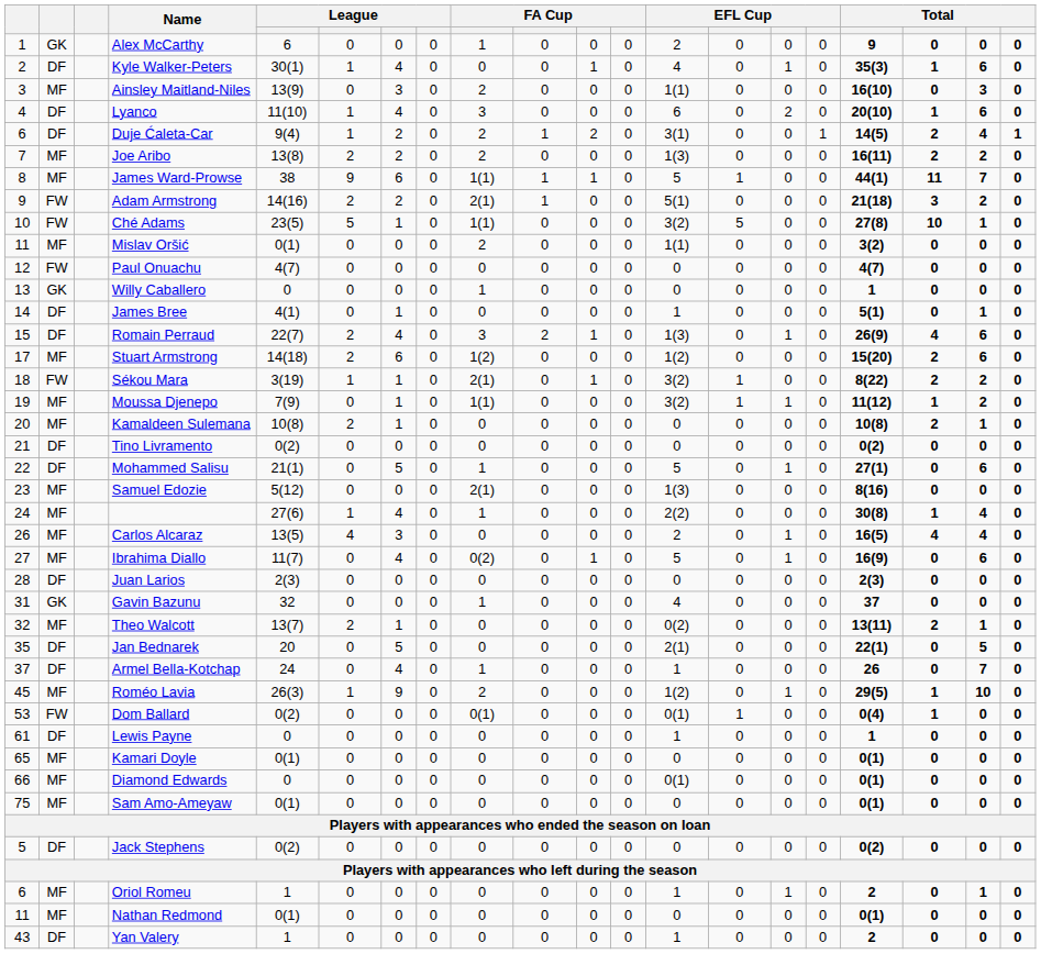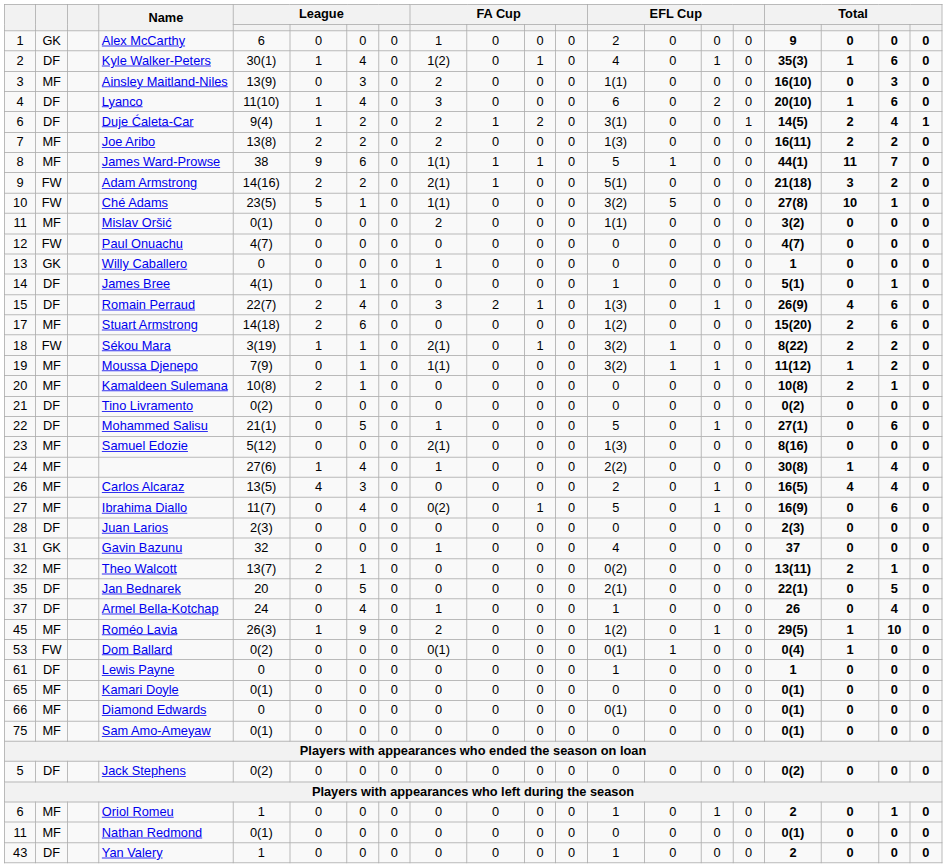 <table class="wikitable" style="text-align:center;">
 <tr>
 <th scope="col" rowspan="2" style="width:2em;"></th>
 <th scope="col" rowspan="2" style="width:2em;"></th>
 <th scope="col" rowspan="2" style="width:2em;"></th>
 <th scope="col" rowspan="2" style="width:10em;">Name</th>
 <th scope="col" colspan="4">League</th>
 <th scope="col" colspan="4">FA Cup</th>
 <th scope="col" colspan="4">EFL Cup</th>
 <th scope="col" colspan="4">Total</th>
 </tr>
 <tr>
 <th scope="col" style="width:4em;"></th>
 <th scope="col" style="width:4em;"></th>
 <th scope="col" style="width:2em;"></th>
 <th scope="col" style="width:2em;"></th>
 <th scope="col" style="width:4em;"></th>
 <th scope="col" style="width:4em;"></th>
 <th scope="col" style="width:2em;"></th>
 <th scope="col" style="width:2em;"></th>
 <th scope="col" style="width:4em;"></th>
 <th scope="col" style="width:4em;"></th>
 <th scope="col" style="width:2em;"></th>
 <th scope="col" style="width:2em;"></th>
 <th scope="col" style="width:4em;"></th>
 <th scope="col" style="width:4em;"></th>
 <th scope="col" style="width:2em;"></th>
 <th scope="col" style="width:2em;"></th>
 </tr>
 <tr>
 <td>1</td>
 <td>GK</td>
 <td></td>
 <td align="left"><a href='#'>Alex McCarthy</a></td>
 <td>6</td>
 <td>0</td>
 <td>0</td>
 <td>0</td>
 <td>1</td>
 <td>0</td>
 <td>0</td>
 <td>0</td>
 <td>2</td>
 <td>0</td>
 <td>0</td>
 <td>0</td>
 <td><strong>9</strong></td>
 <td><strong>0</strong></td>
 <td><strong>0</strong></td>
 <td><strong>0</strong></td>
 </tr>
 <tr>
 <td>2</td>
 <td>DF</td>
 <td></td>
 <td align="left"><a href='#'>Kyle Walker-Peters</a></td>
 <td>30(1)</td>
 <td>1</td>
 <td>4</td>
 <td>0</td>
-<td>0</td>
+<td>1(2)</td>
 <td>0</td>
 <td>1</td>
 <td>0</td>
 <td>4</td>
 <td>0</td>
 <td>1</td>
 <td>0</td>
 <td><strong>35(3)</strong></td>
 <td><strong>1</strong></td>
 <td><strong>6</strong></td>
 <td><strong>0</strong></td>
 </tr>
 <tr>
 <td>3</td>
 <td>MF</td>
 <td></td>
 <td align="left"><a href='#'>Ainsley Maitland-Niles</a></td>
 <td>13(9)</td>
 <td>0</td>
 <td>3</td>
 <td>0</td>
 <td>2</td>
 <td>0</td>
 <td>0</td>
 <td>0</td>
 <td>1(1)</td>
 <td>0</td>
 <td>0</td>
 <td>0</td>
 <td><strong>16(10)</strong></td>
 <td><strong>0</strong></td>
 <td><strong>3</strong></td>
 <td><strong>0</strong></td>
 </tr>
 <tr>
 <td>4</td>
 <td>DF</td>
 <td></td>
 <td align="left"><a href='#'>Lyanco</a></td>
 <td>11(10)</td>
 <td>1</td>
 <td>4</td>
 <td>0</td>
 <td>3</td>
 <td>0</td>
 <td>0</td>
 <td>0</td>
 <td>6</td>
 <td>0</td>
 <td>2</td>
 <td>0</td>
 <td><strong>20(10)</strong></td>
 <td><strong>1</strong></td>
 <td><strong>6</strong></td>
 <td><strong>0</strong></td>
 </tr>
 <tr>
 <td>6</td>
 <td>DF</td>
 <td></td>
 <td align="left"><a href='#'>Duje Ćaleta-Car</a></td>
 <td>9(4)</td>
 <td>1</td>
 <td>2</td>
 <td>0</td>
 <td>2</td>
 <td>1</td>
 <td>2</td>
 <td>0</td>
 <td>3(1)</td>
 <td>0</td>
 <td>0</td>
 <td>1</td>
 <td><strong>14(5)</strong></td>
 <td><strong>2</strong></td>
 <td><strong>4</strong></td>
 <td><strong>1</strong></td>
 </tr>
 <tr>
 <td>7</td>
 <td>MF</td>
 <td></td>
 <td align="left"><a href='#'>Joe Aribo</a></td>
 <td>13(8)</td>
 <td>2</td>
 <td>2</td>
 <td>0</td>
 <td>2</td>
 <td>0</td>
 <td>0</td>
 <td>0</td>
 <td>1(3)</td>
 <td>0</td>
 <td>0</td>
 <td>0</td>
 <td><strong>16(11)</strong></td>
 <td><strong>2</strong></td>
 <td><strong>2</strong></td>
 <td><strong>0</strong></td>
 </tr>
 <tr>
 <td>8</td>
 <td>MF</td>
 <td></td>
 <td align="left"><a href='#'>James Ward-Prowse</a></td>
 <td>38</td>
 <td>9</td>
 <td>6</td>
 <td>0</td>
 <td>1(1)</td>
 <td>1</td>
 <td>1</td>
 <td>0</td>
 <td>5</td>
 <td>1</td>
 <td>0</td>
 <td>0</td>
 <td><strong>44(1)</strong></td>
 <td><strong>11</strong></td>
 <td><strong>7</strong></td>
 <td><strong>0</strong></td>
 </tr>
 <tr>
 <td>9</td>
 <td>FW</td>
 <td></td>
 <td align="left"><a href='#'>Adam Armstrong</a></td>
 <td>14(16)</td>
 <td>2</td>
 <td>2</td>
 <td>0</td>
 <td>2(1)</td>
 <td>1</td>
 <td>0</td>
 <td>0</td>
 <td>5(1)</td>
 <td>0</td>
 <td>0</td>
 <td>0</td>
 <td><strong>21(18)</strong></td>
 <td><strong>3</strong></td>
 <td><strong>2</strong></td>
 <td><strong>0</strong></td>
 </tr>
 <tr>
 <td>10</td>
 <td>FW</td>
 <td></td>
 <td align="left"><a href='#'>Ché Adams</a></td>
 <td>23(5)</td>
 <td>5</td>
 <td>1</td>
 <td>0</td>
 <td>1(1)</td>
 <td>0</td>
 <td>0</td>
 <td>0</td>
 <td>3(2)</td>
 <td>5</td>
 <td>0</td>
 <td>0</td>
 <td><strong>27(8)</strong></td>
 <td><strong>10</strong></td>
 <td><strong>1</strong></td>
 <td><strong>0</strong></td>
 </tr>
 <tr>
 <td>11</td>
 <td>MF</td>
 <td></td>
 <td align="left"><a href='#'>Mislav Oršić</a></td>
 <td>0(1)</td>
 <td>0</td>
 <td>0</td>
 <td>0</td>
 <td>2</td>
 <td>0</td>
 <td>0</td>
 <td>0</td>
 <td>1(1)</td>
 <td>0</td>
 <td>0</td>
 <td>0</td>
 <td><strong>3(2)</strong></td>
 <td><strong>0</strong></td>
 <td><strong>0</strong></td>
 <td><strong>0</strong></td>
 </tr>
 <tr>
 <td>12</td>
 <td>FW</td>
 <td></td>
 <td align="left"><a href='#'>Paul Onuachu</a></td>
 <td>4(7)</td>
 <td>0</td>
 <td>0</td>
 <td>0</td>
 <td>0</td>
 <td>0</td>
 <td>0</td>
 <td>0</td>
 <td>0</td>
 <td>0</td>
 <td>0</td>
 <td>0</td>
 <td><strong>4(7)</strong></td>
 <td><strong>0</strong></td>
 <td><strong>0</strong></td>
 <td><strong>0</strong></td>
 </tr>
 <tr>
 <td>13</td>
 <td>GK</td>
 <td></td>
 <td align="left"><a href='#'>Willy Caballero</a></td>
 <td>0</td>
 <td>0</td>
 <td>0</td>
 <td>0</td>
 <td>1</td>
 <td>0</td>
 <td>0</td>
 <td>0</td>
 <td>0</td>
 <td>0</td>
 <td>0</td>
 <td>0</td>
 <td><strong>1</strong></td>
 <td><strong>0</strong></td>
 <td><strong>0</strong></td>
 <td><strong>0</strong></td>
 </tr>
 <tr>
 <td>14</td>
 <td>DF</td>
 <td></td>
 <td align="left"><a href='#'>James Bree</a></td>
 <td>4(1)</td>
 <td>0</td>
 <td>1</td>
 <td>0</td>
 <td>0</td>
 <td>0</td>
 <td>0</td>
 <td>0</td>
 <td>1</td>
 <td>0</td>
 <td>0</td>
 <td>0</td>
 <td><strong>5(1)</strong></td>
 <td><strong>0</strong></td>
 <td><strong>1</strong></td>
 <td><strong>0</strong></td>
 </tr>
 <tr>
 <td>15</td>
 <td>DF</td>
 <td></td>
 <td align="left"><a href='#'>Romain Perraud</a></td>
 <td>22(7)</td>
 <td>2</td>
 <td>4</td>
 <td>0</td>
 <td>3</td>
 <td>2</td>
 <td>1</td>
 <td>0</td>
 <td>1(3)</td>
 <td>0</td>
 <td>1</td>
 <td>0</td>
 <td><strong>26(9)</strong></td>
 <td><strong>4</strong></td>
 <td><strong>6</strong></td>
 <td><strong>0</strong></td>
 </tr>
 <tr>
 <td>17</td>
 <td>MF</td>
 <td></td>
 <td align="left"><a href='#'>Stuart Armstrong</a></td>
 <td>14(18)</td>
 <td>2</td>
 <td>6</td>
 <td>0</td>
-<td>1(2)</td>
+<td>0</td>
 <td>0</td>
 <td>0</td>
 <td>0</td>
 <td>1(2)</td>
 <td>0</td>
 <td>0</td>
 <td>0</td>
 <td><strong>15(20)</strong></td>
 <td><strong>2</strong></td>
 <td><strong>6</strong></td>
 <td><strong>0</strong></td>
 </tr>
 <tr>
 <td>18</td>
 <td>FW</td>
 <td></td>
 <td align="left"><a href='#'>Sékou Mara</a></td>
 <td>3(19)</td>
 <td>1</td>
 <td>1</td>
 <td>0</td>
 <td>2(1)</td>
 <td>0</td>
 <td>1</td>
 <td>0</td>
 <td>3(2)</td>
 <td>1</td>
 <td>0</td>
 <td>0</td>
 <td><strong>8(22)</strong></td>
 <td><strong>2</strong></td>
 <td><strong>2</strong></td>
 <td><strong>0</strong></td>
 </tr>
 <tr>
 <td>19</td>
 <td>MF</td>
 <td></td>
 <td align="left"><a href='#'>Moussa Djenepo</a></td>
 <td>7(9)</td>
 <td>0</td>
 <td>1</td>
 <td>0</td>
 <td>1(1)</td>
 <td>0</td>
 <td>0</td>
 <td>0</td>
 <td>3(2)</td>
 <td>1</td>
 <td>1</td>
 <td>0</td>
 <td><strong>11(12)</strong></td>
 <td><strong>1</strong></td>
 <td><strong>2</strong></td>
 <td><strong>0</strong></td>
 </tr>
 <tr>
 <td>20</td>
 <td>MF</td>
 <td></td>
 <td align="left"><a href='#'>Kamaldeen Sulemana</a></td>
 <td>10(8)</td>
 <td>2</td>
 <td>1</td>
 <td>0</td>
 <td>0</td>
 <td>0</td>
 <td>0</td>
 <td>0</td>
 <td>0</td>
 <td>0</td>
 <td>0</td>
 <td>0</td>
 <td><strong>10(8)</strong></td>
 <td><strong>2</strong></td>
 <td><strong>1</strong></td>
 <td><strong>0</strong></td>
 </tr>
 <tr>
 <td>21</td>
 <td>DF</td>
 <td></td>
 <td align="left"><a href='#'>Tino Livramento</a></td>
 <td>0(2)</td>
 <td>0</td>
 <td>0</td>
 <td>0</td>
 <td>0</td>
 <td>0</td>
 <td>0</td>
 <td>0</td>
 <td>0</td>
 <td>0</td>
 <td>0</td>
 <td>0</td>
 <td><strong>0(2)</strong></td>
 <td><strong>0</strong></td>
 <td><strong>0</strong></td>
 <td><strong>0</strong></td>
 </tr>
 <tr>
 <td>22</td>
 <td>DF</td>
 <td></td>
 <td align="left"><a href='#'>Mohammed Salisu</a></td>
 <td>21(1)</td>
 <td>0</td>
 <td>5</td>
 <td>0</td>
 <td>1</td>
 <td>0</td>
 <td>0</td>
 <td>0</td>
 <td>5</td>
 <td>0</td>
 <td>1</td>
 <td>0</td>
 <td><strong>27(1)</strong></td>
 <td><strong>0</strong></td>
 <td><strong>6</strong></td>
 <td><strong>0</strong></td>
 </tr>
 <tr>
 <td>23</td>
 <td>MF</td>
 <td></td>
 <td align="left"><a href='#'>Samuel Edozie</a></td>
 <td>5(12)</td>
 <td>0</td>
 <td>0</td>
 <td>0</td>
 <td>2(1)</td>
 <td>0</td>
 <td>0</td>
 <td>0</td>
 <td>1(3)</td>
 <td>0</td>
 <td>0</td>
 <td>0</td>
 <td><strong>8(16)</strong></td>
 <td><strong>0</strong></td>
 <td><strong>0</strong></td>
 <td><strong>0</strong></td>
 </tr>
 <tr>
 <td>24</td>
 <td>MF</td>
 <td></td>
 <td align="left"></td>
 <td>27(6)</td>
 <td>1</td>
 <td>4</td>
 <td>0</td>
 <td>1</td>
 <td>0</td>
 <td>0</td>
 <td>0</td>
 <td>2(2)</td>
 <td>0</td>
 <td>0</td>
 <td>0</td>
 <td><strong>30(8)</strong></td>
 <td><strong>1</strong></td>
 <td><strong>4</strong></td>
 <td><strong>0</strong></td>
 </tr>
 <tr>
 <td>26</td>
 <td>MF</td>
 <td></td>
 <td align="left"><a href='#'>Carlos Alcaraz</a></td>
 <td>13(5)</td>
 <td>4</td>
 <td>3</td>
 <td>0</td>
 <td>0</td>
 <td>0</td>
 <td>0</td>
 <td>0</td>
 <td>2</td>
 <td>0</td>
 <td>1</td>
 <td>0</td>
 <td><strong>16(5)</strong></td>
 <td><strong>4</strong></td>
 <td><strong>4</strong></td>
 <td><strong>0</strong></td>
 </tr>
 <tr>
 <td>27</td>
 <td>MF</td>
 <td></td>
 <td align="left"><a href='#'>Ibrahima Diallo</a></td>
 <td>11(7)</td>
 <td>0</td>
 <td>4</td>
 <td>0</td>
 <td>0(2)</td>
 <td>0</td>
 <td>1</td>
 <td>0</td>
 <td>5</td>
 <td>0</td>
 <td>1</td>
 <td>0</td>
 <td><strong>16(9)</strong></td>
 <td><strong>0</strong></td>
 <td><strong>6</strong></td>
 <td><strong>0</strong></td>
 </tr>
 <tr>
 <td>28</td>
 <td>DF</td>
 <td></td>
 <td align="left"><a href='#'>Juan Larios</a></td>
 <td>2(3)</td>
 <td>0</td>
 <td>0</td>
 <td>0</td>
 <td>0</td>
 <td>0</td>
 <td>0</td>
 <td>0</td>
 <td>0</td>
 <td>0</td>
 <td>0</td>
 <td>0</td>
 <td><strong>2(3)</strong></td>
 <td><strong>0</strong></td>
 <td><strong>0</strong></td>
 <td><strong>0</strong></td>
 </tr>
 <tr>
 <td>31</td>
 <td>GK</td>
 <td></td>
 <td align="left"><a href='#'>Gavin Bazunu</a></td>
 <td>32</td>
 <td>0</td>
 <td>0</td>
 <td>0</td>
 <td>1</td>
 <td>0</td>
 <td>0</td>
 <td>0</td>
 <td>4</td>
 <td>0</td>
 <td>0</td>
 <td>0</td>
 <td><strong>37</strong></td>
 <td><strong>0</strong></td>
 <td><strong>0</strong></td>
 <td><strong>0</strong></td>
 </tr>
 <tr>
 <td>32</td>
 <td>MF</td>
 <td></td>
 <td align="left"><a href='#'>Theo Walcott</a></td>
 <td>13(7)</td>
 <td>2</td>
 <td>1</td>
 <td>0</td>
 <td>0</td>
 <td>0</td>
 <td>0</td>
 <td>0</td>
 <td>0(2)</td>
 <td>0</td>
 <td>0</td>
 <td>0</td>
 <td><strong>13(11)</strong></td>
 <td><strong>2</strong></td>
 <td><strong>1</strong></td>
 <td><strong>0</strong></td>
 </tr>
 <tr>
 <td>35</td>
 <td>DF</td>
 <td></td>
 <td align="left"><a href='#'>Jan Bednarek</a></td>
 <td>20</td>
 <td>0</td>
 <td>5</td>
 <td>0</td>
 <td>0</td>
 <td>0</td>
 <td>0</td>
 <td>0</td>
 <td>2(1)</td>
 <td>0</td>
 <td>0</td>
 <td>0</td>
 <td><strong>22(1)</strong></td>
 <td><strong>0</strong></td>
 <td><strong>5</strong></td>
 <td><strong>0</strong></td>
 </tr>
 <tr>
 <td>37</td>
 <td>DF</td>
 <td></td>
 <td align="left"><a href='#'>Armel Bella-Kotchap</a></td>
 <td>24</td>
 <td>0</td>
 <td>4</td>
 <td>0</td>
 <td>1</td>
 <td>0</td>
 <td>0</td>
 <td>0</td>
 <td>1</td>
 <td>0</td>
 <td>0</td>
 <td>0</td>
 <td><strong>26</strong></td>
 <td><strong>0</strong></td>
-<td><strong>7</strong></td>
+<td><strong>4</strong></td>
 <td><strong>0</strong></td>
 </tr>
 <tr>
 <td>45</td>
 <td>MF</td>
 <td></td>
 <td align="left"><a href='#'>Roméo Lavia</a></td>
 <td>26(3)</td>
 <td>1</td>
 <td>9</td>
 <td>0</td>
 <td>2</td>
 <td>0</td>
 <td>0</td>
 <td>0</td>
 <td>1(2)</td>
 <td>0</td>
 <td>1</td>
 <td>0</td>
 <td><strong>29(5)</strong></td>
 <td><strong>1</strong></td>
 <td><strong>10</strong></td>
 <td><strong>0</strong></td>
 </tr>
 <tr>
 <td>53</td>
 <td>FW</td>
 <td></td>
 <td align="left"><a href='#'>Dom Ballard</a></td>
 <td>0(2)</td>
 <td>0</td>
 <td>0</td>
 <td>0</td>
 <td>0(1)</td>
 <td>0</td>
 <td>0</td>
 <td>0</td>
 <td>0(1)</td>
 <td>1</td>
 <td>0</td>
 <td>0</td>
 <td><strong>0(4)</strong></td>
 <td><strong>1</strong></td>
 <td><strong>0</strong></td>
 <td><strong>0</strong></td>
 </tr>
 <tr>
 <td>61</td>
 <td>DF</td>
 <td></td>
 <td align="left"><a href='#'>Lewis Payne</a></td>
 <td>0</td>
 <td>0</td>
 <td>0</td>
 <td>0</td>
 <td>0</td>
 <td>0</td>
 <td>0</td>
 <td>0</td>
 <td>1</td>
 <td>0</td>
 <td>0</td>
 <td>0</td>
 <td><strong>1</strong></td>
 <td><strong>0</strong></td>
 <td><strong>0</strong></td>
 <td><strong>0</strong></td>
 </tr>
 <tr>
 <td>65</td>
 <td>MF</td>
 <td></td>
 <td align="left"><a href='#'>Kamari Doyle</a></td>
 <td>0(1)</td>
 <td>0</td>
 <td>0</td>
 <td>0</td>
 <td>0</td>
 <td>0</td>
 <td>0</td>
 <td>0</td>
 <td>0</td>
 <td>0</td>
 <td>0</td>
 <td>0</td>
 <td><strong>0(1)</strong></td>
 <td><strong>0</strong></td>
 <td><strong>0</strong></td>
 <td><strong>0</strong></td>
 </tr>
 <tr>
 <td>66</td>
 <td>MF</td>
 <td></td>
 <td align="left"><a href='#'>Diamond Edwards</a></td>
 <td>0</td>
 <td>0</td>
 <td>0</td>
 <td>0</td>
 <td>0</td>
 <td>0</td>
 <td>0</td>
 <td>0</td>
 <td>0(1)</td>
 <td>0</td>
 <td>0</td>
 <td>0</td>
 <td><strong>0(1)</strong></td>
 <td><strong>0</strong></td>
 <td><strong>0</strong></td>
 <td><strong>0</strong></td>
 </tr>
 <tr>
 <td>75</td>
 <td>MF</td>
 <td></td>
 <td align="left"><a href='#'>Sam Amo-Ameyaw</a></td>
 <td>0(1)</td>
 <td>0</td>
 <td>0</td>
 <td>0</td>
 <td>0</td>
 <td>0</td>
 <td>0</td>
 <td>0</td>
 <td>0</td>
 <td>0</td>
 <td>0</td>
 <td>0</td>
 <td><strong>0(1)</strong></td>
 <td><strong>0</strong></td>
 <td><strong>0</strong></td>
 <td><strong>0</strong></td>
 </tr>
 <tr>
 <th colspan="20">Players with appearances who ended the season on loan</th>
 </tr>
 <tr>
 <td>5</td>
 <td>DF</td>
 <td></td>
 <td align="left"><a href='#'>Jack Stephens</a></td>
 <td>0(2)</td>
 <td>0</td>
 <td>0</td>
 <td>0</td>
 <td>0</td>
 <td>0</td>
 <td>0</td>
 <td>0</td>
 <td>0</td>
 <td>0</td>
 <td>0</td>
 <td>0</td>
 <td><strong>0(2)</strong></td>
 <td><strong>0</strong></td>
 <td><strong>0</strong></td>
 <td><strong>0</strong></td>
 </tr>
 <tr>
 <th colspan="20">Players with appearances who left during the season</th>
 </tr>
 <tr>
 <td>6</td>
 <td>MF</td>
 <td></td>
 <td align="left"><a href='#'>Oriol Romeu</a></td>
 <td>1</td>
 <td>0</td>
 <td>0</td>
 <td>0</td>
 <td>0</td>
 <td>0</td>
 <td>0</td>
 <td>0</td>
 <td>1</td>
 <td>0</td>
 <td>1</td>
 <td>0</td>
 <td><strong>2</strong></td>
 <td><strong>0</strong></td>
 <td><strong>1</strong></td>
 <td><strong>0</strong></td>
 </tr>
 <tr>
 <td>11</td>
 <td>MF</td>
 <td></td>
 <td align="left"><a href='#'>Nathan Redmond</a></td>
 <td>0(1)</td>
 <td>0</td>
 <td>0</td>
 <td>0</td>
 <td>0</td>
 <td>0</td>
 <td>0</td>
 <td>0</td>
 <td>0</td>
 <td>0</td>
 <td>0</td>
 <td>0</td>
 <td><strong>0(1)</strong></td>
 <td><strong>0</strong></td>
 <td><strong>0</strong></td>
 <td><strong>0</strong></td>
 </tr>
 <tr>
 <td>43</td>
 <td>DF</td>
 <td></td>
 <td align="left"><a href='#'>Yan Valery</a></td>
 <td>1</td>
 <td>0</td>
 <td>0</td>
 <td>0</td>
 <td>0</td>
 <td>0</td>
 <td>0</td>
 <td>0</td>
 <td>1</td>
 <td>0</td>
 <td>0</td>
 <td>0</td>
 <td><strong>2</strong></td>
 <td><strong>0</strong></td>
 <td><strong>0</strong></td>
 <td><strong>0</strong></td>
 </tr>
 </table>
